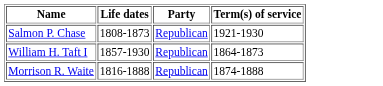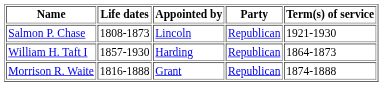 <table table border="1" cellpadding="2">
 <tr>
 <th>Name</th>
 <th>Life dates</th>
+<th>Appointed by</th>
 <th>Party</th>
 <th>Term(s) of service</th>
 </tr>
 <tr>
 <td><a href='#'>Salmon P. Chase</a></td>
 <td>1808-1873</td>
+<td><a href='#'>Lincoln</a></td>
 <td><a href='#'>Republican</a></td>
 <td>1921-1930</td>
 </tr>
 <tr>
 <td><a href='#'>William H. Taft I</a></td>
 <td>1857-1930</td>
+<td><a href='#'>Harding</a></td>
 <td><a href='#'>Republican</a></td>
 <td>1864-1873</td>
 </tr>
 <tr>
 <td><a href='#'>Morrison R. Waite</a></td>
 <td>1816-1888</td>
+<td><a href='#'>Grant</a></td>
 <td><a href='#'>Republican</a></td>
 <td>1874-1888</td>
 </tr>
 </table>
